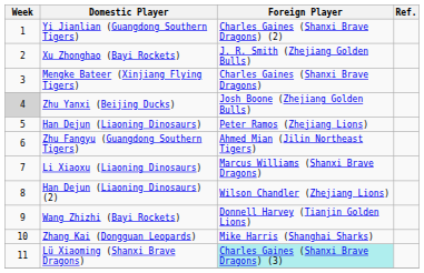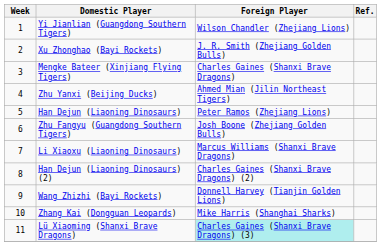 <table class="wikitable" style="text-align:left">
 <tr>
 <th width=50px>Week</th>
 <th width=300px>Domestic Player</th>
 <th width=300px>Foreign Player</th>
 <th class=unsortable>Ref.</th>
 </tr>
 <tr>
 <td align=center>1</td>
 <td><a href='#'>Yi Jianlian</a> (<a href='#'>Guangdong Southern Tigers</a>)</td>
-<td> <a href='#'>Charles Gaines</a> (<a href='#'>Shanxi Brave Dragons</a>) (2)</td>
+<td> <a href='#'>Wilson Chandler</a> (<a href='#'>Zhejiang Lions</a>)</td>
 <td align=center></td>
 </tr>
 <tr>
 <td align=center>2</td>
 <td><a href='#'>Xu Zhonghao</a> (<a href='#'>Bayi Rockets</a>)</td>
 <td> <a href='#'>J. R. Smith</a> (<a href='#'>Zhejiang Golden Bulls</a>)</td>
 <td align=center></td>
 </tr>
 <tr>
 <td align=center>3</td>
 <td><a href='#'>Mengke Bateer</a> (<a href='#'>Xinjiang Flying Tigers</a>)</td>
 <td> <a href='#'>Charles Gaines</a> (<a href='#'>Shanxi Brave Dragons</a>)</td>
 <td align=center></td>
 </tr>
 <tr>
-<td align=center style="background: lightgrey;">4</td>
+<td align=center>4</td>
 <td><a href='#'>Zhu Yanxi</a> (<a href='#'>Beijing Ducks</a>)</td>
-<td> <a href='#'>Josh Boone</a> (<a href='#'>Zhejiang Golden Bulls</a>)</td>
+<td> <a href='#'>Ahmed Mian</a> (<a href='#'>Jilin Northeast Tigers</a>)</td>
 <td align=center></td>
 </tr>
 <tr>
 <td align=center>5</td>
 <td><a href='#'>Han Dejun</a> (<a href='#'>Liaoning Dinosaurs</a>)</td>
 <td> <a href='#'>Peter Ramos</a> (<a href='#'>Zhejiang Lions</a>)</td>
 <td align=center></td>
 </tr>
 <tr>
 <td align=center>6</td>
 <td><a href='#'>Zhu Fangyu</a> (<a href='#'>Guangdong Southern Tigers</a>)</td>
-<td> <a href='#'>Ahmed Mian</a> (<a href='#'>Jilin Northeast Tigers</a>)</td>
+<td> <a href='#'>Josh Boone</a> (<a href='#'>Zhejiang Golden Bulls</a>)</td>
 <td align=center></td>
 </tr>
 <tr>
 <td align=center>7</td>
 <td><a href='#'>Li Xiaoxu</a> (<a href='#'>Liaoning Dinosaurs</a>)</td>
 <td> <a href='#'>Marcus Williams</a> (<a href='#'>Shanxi Brave Dragons</a>)</td>
 <td align=center></td>
 </tr>
 <tr>
 <td align=center>8</td>
 <td><a href='#'>Han Dejun</a> (<a href='#'>Liaoning Dinosaurs</a>) (2)</td>
-<td> <a href='#'>Wilson Chandler</a> (<a href='#'>Zhejiang Lions</a>)</td>
+<td> <a href='#'>Charles Gaines</a> (<a href='#'>Shanxi Brave Dragons</a>) (2)</td>
 <td align=center></td>
 </tr>
 <tr>
 <td align=center>9</td>
 <td><a href='#'>Wang Zhizhi</a> (<a href='#'>Bayi Rockets</a>)</td>
 <td> <a href='#'>Donnell Harvey</a> (<a href='#'>Tianjin Golden Lions</a>)</td>
 <td align=center></td>
 </tr>
 <tr>
 <td align=center>10</td>
 <td><a href='#'>Zhang Kai</a> (<a href='#'>Dongguan Leopards</a>)</td>
 <td> <a href='#'>Mike Harris</a> (<a href='#'>Shanghai Sharks</a>)</td>
 <td align=center></td>
 </tr>
 <tr>
 <td align=center>11</td>
 <td><a href='#'>Lü Xiaoming</a> (<a href='#'>Shanxi Brave Dragons</a>)</td>
 <td style="background: paleturquoise;"> <a href='#'>Charles Gaines</a> (<a href='#'>Shanxi Brave Dragons</a>) (3)</td>
 <td align=center></td>
 </tr>
 <tr>
 </tr>
 </table>
